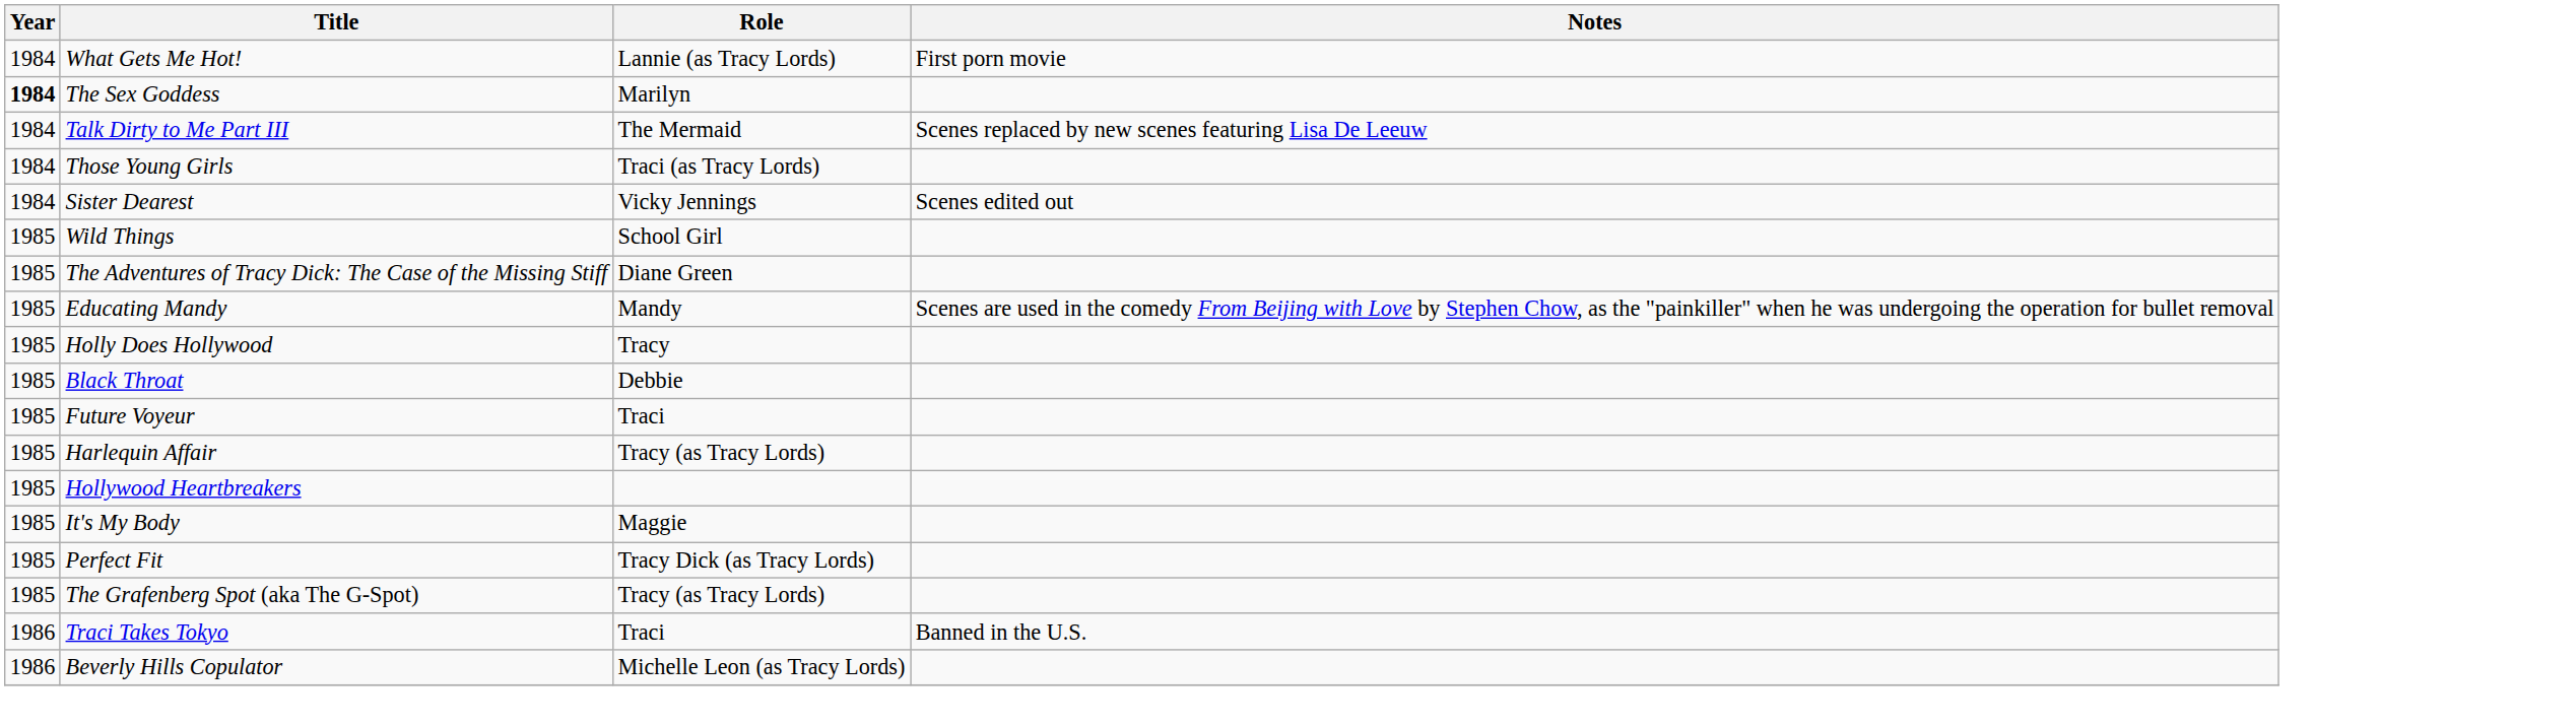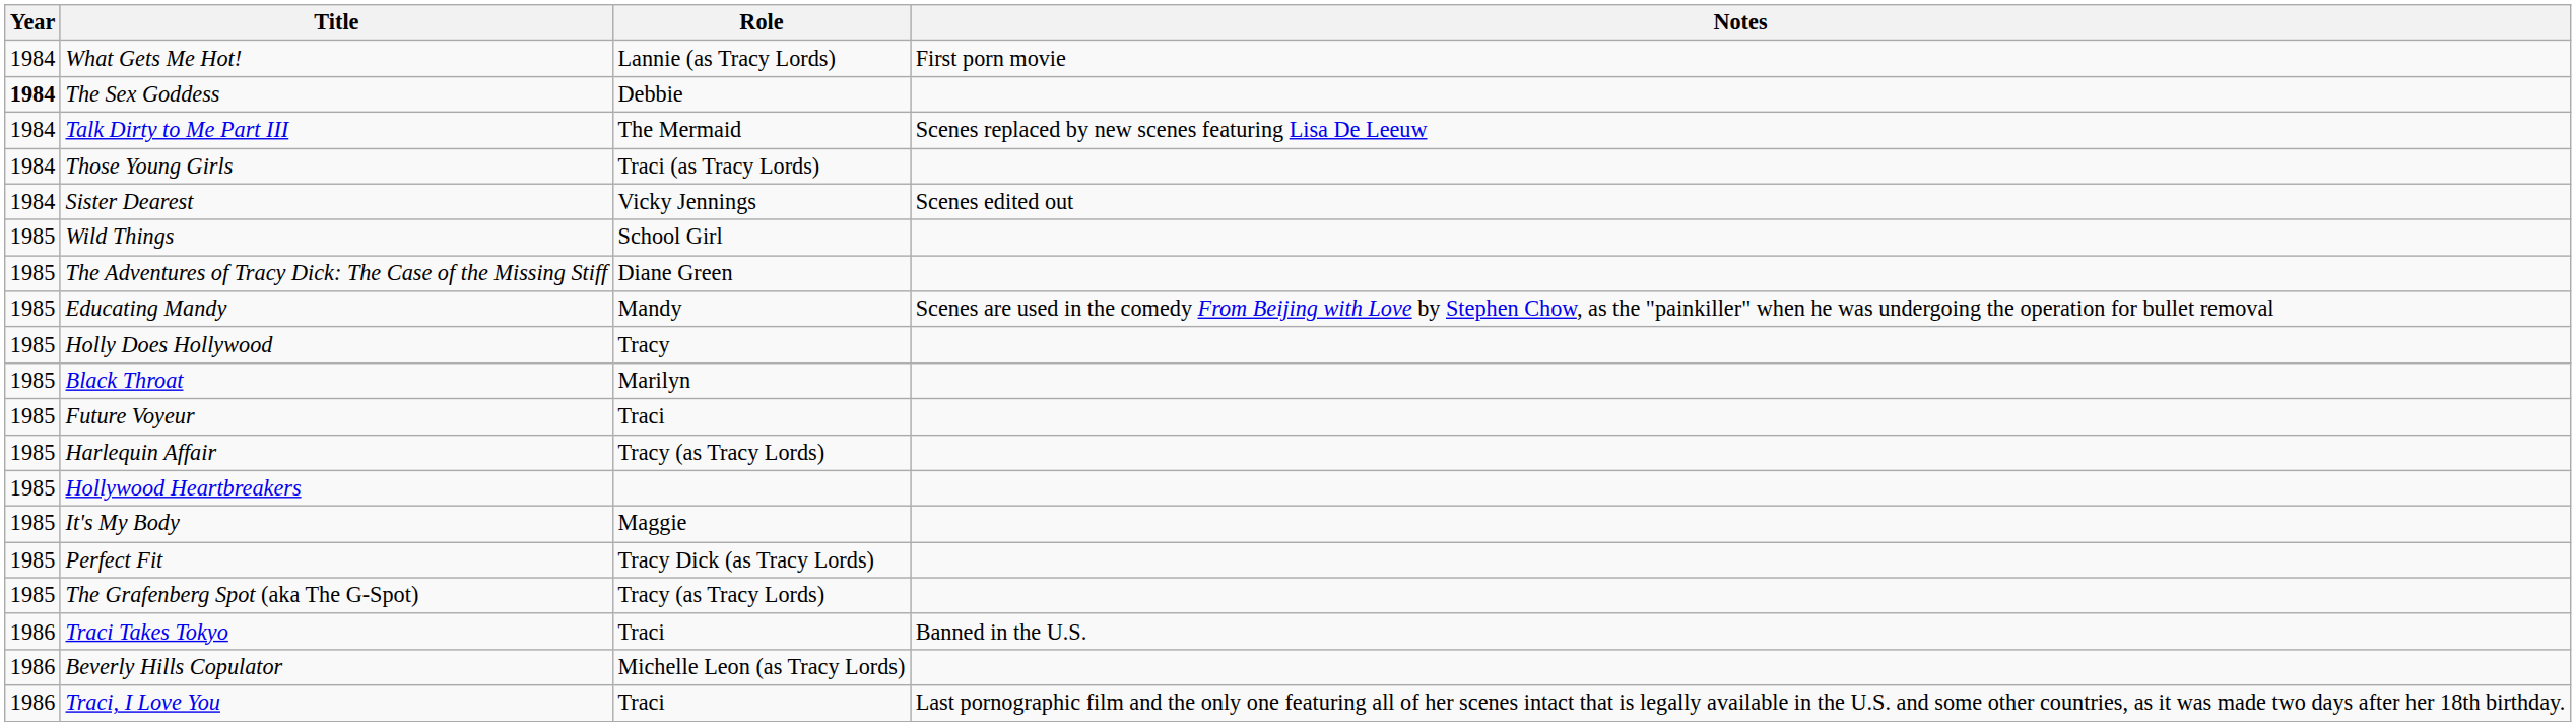 <table class="wikitable sortable">
 <tr>
 <th>Year</th>
 <th>Title</th>
 <th>Role</th>
 <th class="unsortable">Notes</th>
 </tr>
 <tr>
 <td>1984</td>
 <td><em>What Gets Me Hot!</em></td>
 <td>Lannie (as Tracy Lords)</td>
 <td>First porn movie</td>
 </tr>
 <tr>
 <td><strong>1984</strong></td>
 <td data-sort-value="Sex Goddess, The"><em>The Sex Goddess</em></td>
-<td>Marilyn</td>
+<td>Debbie</td>
 <td></td>
 </tr>
 <tr>
 <td>1984</td>
 <td><em><a href='#'>Talk Dirty to Me Part III</a></em></td>
 <td>The Mermaid</td>
 <td>Scenes replaced by new scenes featuring <a href='#'>Lisa De Leeuw</a></td>
 </tr>
 <tr>
 <td>1984</td>
 <td><em>Those Young Girls</em></td>
 <td>Traci (as Tracy Lords)</td>
 <td></td>
 </tr>
 <tr>
 <td>1984</td>
 <td><em>Sister Dearest</em></td>
 <td>Vicky Jennings</td>
 <td>Scenes edited out</td>
 </tr>
 <tr>
 <td>1985</td>
 <td><em>Wild Things</em></td>
 <td>School Girl</td>
 <td></td>
 </tr>
 <tr>
 <td>1985</td>
 <td data-sort-value="Adventures of Tracy Dick: The Case of the Missing Stiff, The"><em>The Adventures of Tracy Dick: The Case of the Missing Stiff</em></td>
 <td>Diane Green</td>
 <td></td>
 </tr>
 <tr>
 <td>1985</td>
 <td><em>Educating Mandy</em></td>
 <td>Mandy</td>
 <td>Scenes are used in the comedy <em><a href='#'>From Beijing with Love</a></em> by <a href='#'>Stephen Chow</a>, as the "painkiller" when he was undergoing the operation for bullet removal</td>
 </tr>
 <tr>
 <td>1985</td>
 <td><em>Holly Does Hollywood</em></td>
 <td>Tracy</td>
 <td></td>
 </tr>
 <tr>
 <td>1985</td>
 <td><em><a href='#'>Black Throat</a></em></td>
-<td>Debbie</td>
+<td>Marilyn</td>
 <td></td>
 </tr>
 <tr>
 <td>1985</td>
 <td><em>Future Voyeur</em></td>
 <td>Traci</td>
 <td></td>
 </tr>
 <tr>
 <td>1985</td>
 <td><em>Harlequin Affair</em></td>
 <td>Tracy (as Tracy Lords)</td>
 <td></td>
 </tr>
 <tr>
 <td>1985</td>
 <td><em><a href='#'>Hollywood Heartbreakers</a></em></td>
 <td></td>
 <td></td>
 </tr>
 <tr>
 <td>1985</td>
 <td><em>It's My Body</em></td>
 <td>Maggie</td>
 <td></td>
 </tr>
 <tr>
 <td>1985</td>
 <td><em>Perfect Fit</em></td>
 <td>Tracy Dick (as Tracy Lords)</td>
 <td></td>
 </tr>
 <tr>
 <td>1985</td>
 <td data-sort-value="Grafenberg Spot, The"><em>The Grafenberg Spot</em> (aka The G-Spot)</td>
 <td>Tracy (as Tracy Lords)</td>
 </tr>
 <tr>
 <td>1986</td>
 <td><em><a href='#'>Traci Takes Tokyo</a></em></td>
 <td>Traci</td>
 <td>Banned in the U.S.</td>
 </tr>
 <tr>
 <td>1986</td>
 <td><em>Beverly Hills Copulator</em></td>
 <td>Michelle Leon (as Tracy Lords)</td>
 <td></td>
 </tr>
 <tr>
+<td>1986</td>
+<td><em><a href='#'>Traci, I Love You</a></em></td>
+<td>Traci</td>
+<td>Last pornographic film and the only one featuring all of her scenes intact that is legally available in the U.S. and some other countries, as it was made two days after her 18th birthday.</td>
+</tr>
+<tr>
 </tr>
 </table>
